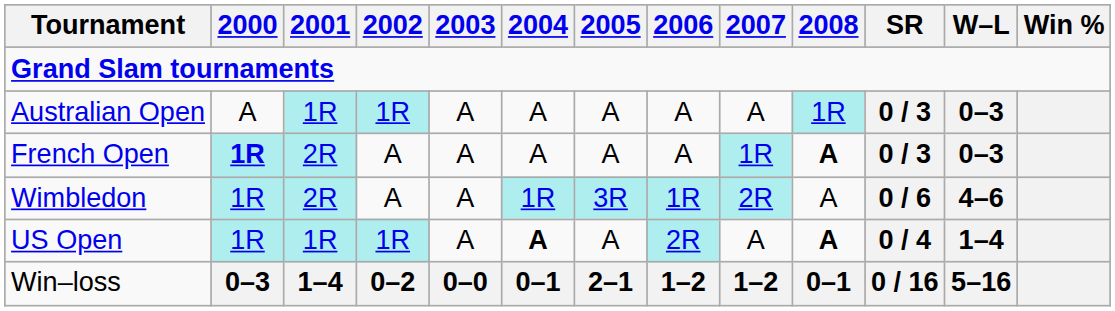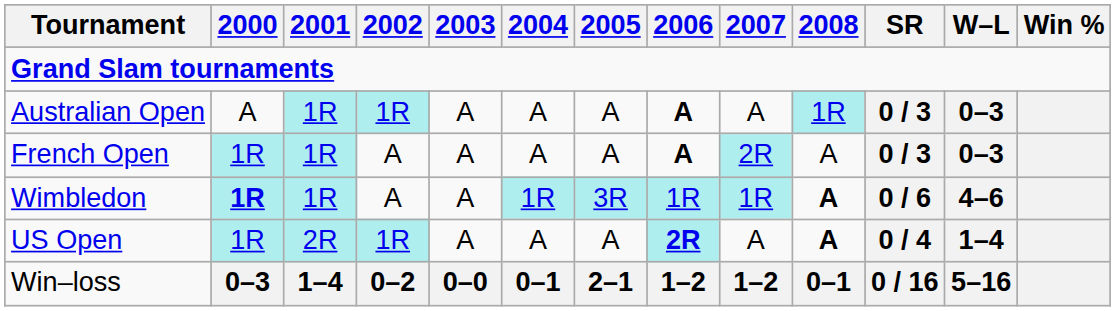 <table class=wikitable style=text-align:center>
 <tr>
 <th>Tournament</th>
 <th><a href='#'>2000</a></th>
 <th><a href='#'>2001</a></th>
 <th><a href='#'>2002</a></th>
 <th><a href='#'>2003</a></th>
 <th><a href='#'>2004</a></th>
 <th><a href='#'>2005</a></th>
 <th><a href='#'>2006</a></th>
 <th><a href='#'>2007</a></th>
 <th><a href='#'>2008</a></th>
 <th>SR</th>
 <th>W–L</th>
 <th>Win %</th>
 </tr>
 <tr>
 <td colspan=25 style=text-align:left><a href='#'><strong>Grand Slam tournaments</strong></a></td>
 </tr>
 <tr>
 <td align=left><a href='#'>Australian Open</a></td>
 <td>A</td>
 <td bgcolor=afeeee><a href='#'>1R</a></td>
 <td bgcolor=afeeee><a href='#'>1R</a></td>
 <td>A</td>
 <td>A</td>
 <td>A</td>
-<td>A</td>
+<td><strong>A</strong></td>
 <td>A</td>
 <td bgcolor=afeeee><a href='#'>1R</a></td>
 <th>0 / 3</th>
 <th>0–3</th>
 <th></th>
 </tr>
 <tr>
 <td align=left><a href='#'>French Open</a></td>
-<td bgcolor=afeeee><strong><a href='#'>1R</a></strong></td>
-<td bgcolor=afeeee><a href='#'>2R</a></td>
+<td bgcolor=afeeee><a href='#'>1R</a></td>
+<td bgcolor=afeeee><a href='#'>1R</a></td>
 <td>A</td>
 <td>A</td>
 <td>A</td>
 <td>A</td>
+<td><strong>A</strong></td>
+<td bgcolor=afeeee><a href='#'>2R</a></td>
 <td>A</td>
-<td bgcolor=afeeee><a href='#'>1R</a></td>
-<td><strong>A</strong></td>
 <th>0 / 3</th>
 <th>0–3</th>
 <th></th>
 </tr>
 <tr>
 <td align=left><a href='#'>Wimbledon</a></td>
+<td bgcolor=afeeee><strong><a href='#'>1R</a></strong></td>
 <td bgcolor=afeeee><a href='#'>1R</a></td>
-<td bgcolor=afeeee><a href='#'>2R</a></td>
 <td>A</td>
 <td>A</td>
 <td bgcolor=afeeee><a href='#'>1R</a></td>
 <td bgcolor=afeeee><a href='#'>3R</a></td>
 <td bgcolor=afeeee><a href='#'>1R</a></td>
-<td bgcolor=afeeee><a href='#'>2R</a></td>
-<td>A</td>
+<td bgcolor=afeeee><a href='#'>1R</a></td>
+<td><strong>A</strong></td>
 <th>0 / 6</th>
 <th>4–6</th>
 <th></th>
 </tr>
 <tr>
 <td align=left><a href='#'>US Open</a></td>
 <td bgcolor=afeeee><a href='#'>1R</a></td>
-<td bgcolor=afeeee><a href='#'>1R</a></td>
+<td bgcolor=afeeee><a href='#'>2R</a></td>
 <td bgcolor=afeeee><a href='#'>1R</a></td>
 <td>A</td>
-<td><strong>A</strong></td>
 <td>A</td>
-<td bgcolor=afeeee><a href='#'>2R</a></td>
+<td>A</td>
+<td bgcolor=afeeee><strong><a href='#'>2R</a></strong></td>
 <td>A</td>
 <td><strong>A</strong></td>
 <th>0 / 4</th>
 <th>1–4</th>
 <th></th>
 </tr>
 <tr>
 <td style=text-align:left>Win–loss</td>
 <th>0–3</th>
 <th>1–4</th>
 <th>0–2</th>
 <th>0–0</th>
 <th>0–1</th>
 <th>2–1</th>
 <th>1–2</th>
 <th>1–2</th>
 <th>0–1</th>
 <th>0 / 16</th>
 <th>5–16</th>
 <th></th>
 </tr>
 </table>
